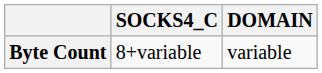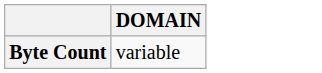 <table class="wikitable">
 <tr>
 <th></th>
-<th>SOCKS4_C</th>
 <th>DOMAIN</th>
 </tr>
 <tr>
 <th>Byte Count</th>
-<td>8+variable</td>
 <td>variable</td>
 </tr>
 </table>
